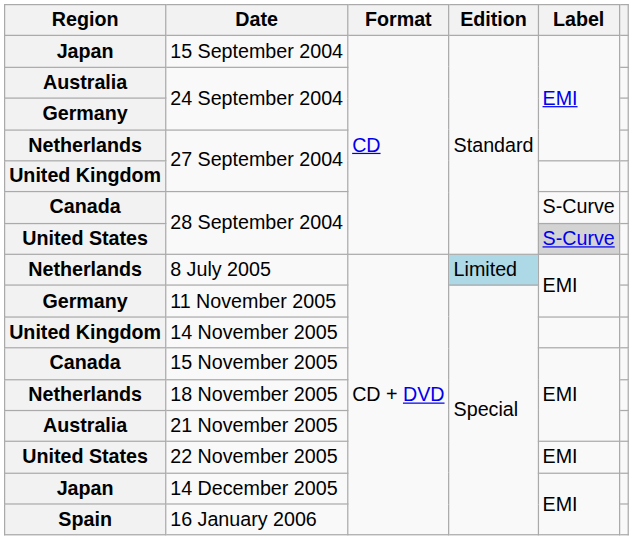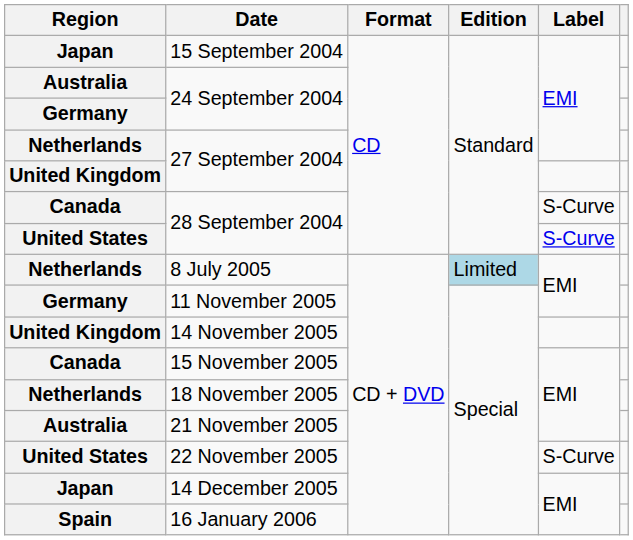 <table class="wikitable plainrowheaders">
 <tr>
 <th scope="col">Region</th>
 <th scope="col">Date</th>
 <th scope="col">Format</th>
 <th scope="col">Edition</th>
 <th scope="col">Label</th>
 <th scope="col"></th>
 </tr>
 <tr>
 <th scope="row">Japan</th>
 <td>15 September 2004</td>
 <td rowspan="7"><a href='#'>CD</a></td>
 <td rowspan="7">Standard</td>
 <td rowspan="4"><a href='#'>EMI</a></td>
 <td align="center"></td>
 </tr>
 <tr>
 <th scope="row">Australia</th>
 <td rowspan="2">24 September 2004</td>
 <td align="center"></td>
 </tr>
 <tr>
 <th scope="row">Germany</th>
 <td align="center"></td>
 </tr>
 <tr>
 <th scope="row">Netherlands</th>
 <td rowspan="2">27 September 2004</td>
 <td align="center"></td>
 </tr>
 <tr>
 <th scope="row">United Kingdom</th>
 <td></td>
 <td align="center"></td>
 </tr>
 <tr>
 <th scope="row">Canada</th>
 <td rowspan="2">28 September 2004</td>
 <td>S-Curve</td>
 <td align="center"></td>
 </tr>
 <tr>
 <th scope="row">United States</th>
-<td style="background: lightgrey;"><a href='#'>S-Curve</a></td>
+<td><a href='#'>S-Curve</a></td>
 <td align="center"></td>
 </tr>
 <tr>
 <th scope="row">Netherlands</th>
 <td>8 July 2005</td>
 <td rowspan="9">CD + <a href='#'>DVD</a></td>
 <td style="background: lightblue;">Limited</td>
 <td rowspan="2">EMI</td>
 <td align="center"></td>
 </tr>
 <tr>
 <th scope="row">Germany</th>
 <td>11 November 2005</td>
 <td rowspan="8">Special</td>
 <td align="center"></td>
 </tr>
 <tr>
 <th scope="row">United Kingdom</th>
 <td>14 November 2005</td>
 <td></td>
 <td align="center"></td>
 </tr>
 <tr>
 <th scope="row">Canada</th>
 <td>15 November 2005</td>
 <td rowspan="3">EMI</td>
 <td align="center"></td>
 </tr>
 <tr>
 <th scope="row">Netherlands</th>
 <td>18 November 2005</td>
 <td align="center"></td>
 </tr>
 <tr>
 <th scope="row">Australia</th>
 <td>21 November 2005</td>
 <td align="center"></td>
 </tr>
 <tr>
 <th scope="row">United States</th>
 <td>22 November 2005</td>
-<td>EMI</td>
+<td>S-Curve</td>
 <td align="center"></td>
 </tr>
 <tr>
 <th scope="row">Japan</th>
 <td>14 December 2005</td>
 <td rowspan="2">EMI</td>
 <td align="center"></td>
 </tr>
 <tr>
 <th scope="row">Spain</th>
 <td>16 January 2006</td>
 <td align="center"></td>
 </tr>
 </table>
